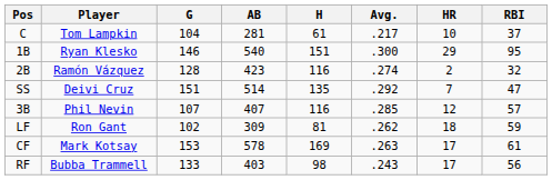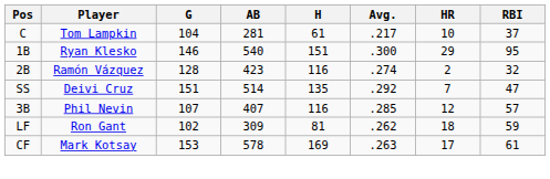 <table class="wikitable sortable">
 <tr>
 <th bgcolor="#DDDDFF" width="5%">Pos</th>
 <th bgcolor="#DDDDFF" width="16%">Player</th>
 <th bgcolor="#DDDDFF" width="9%">G</th>
 <th bgcolor="#DDDDFF" width="9%">AB</th>
 <th bgcolor="#DDDDFF" width="9%">H</th>
 <th bgcolor="#DDDDFF" width="9%">Avg.</th>
 <th bgcolor="#DDDDFF" width="9%">HR</th>
 <th bgcolor="#DDDDFF" width="9%">RBI</th>
 </tr>
 <tr align="center">
 <td>C</td>
 <td><a href='#'>Tom Lampkin</a></td>
 <td>104</td>
 <td>281</td>
 <td>61</td>
 <td>.217</td>
 <td>10</td>
 <td>37</td>
 </tr>
 <tr align=center>
 <td>1B</td>
 <td><a href='#'>Ryan Klesko</a></td>
 <td>146</td>
 <td>540</td>
 <td>151</td>
 <td>.300</td>
 <td>29</td>
 <td>95</td>
 </tr>
 <tr align=center>
 <td>2B</td>
 <td><a href='#'>Ramón Vázquez</a></td>
 <td>128</td>
 <td>423</td>
 <td>116</td>
 <td>.274</td>
 <td>2</td>
 <td>32</td>
 </tr>
 <tr align=center>
 <td>SS</td>
 <td><a href='#'>Deivi Cruz</a></td>
 <td>151</td>
 <td>514</td>
 <td>135</td>
 <td>.292</td>
 <td>7</td>
 <td>47</td>
 </tr>
 <tr align=center>
 <td>3B</td>
 <td><a href='#'>Phil Nevin</a></td>
 <td>107</td>
 <td>407</td>
 <td>116</td>
 <td>.285</td>
 <td>12</td>
 <td>57</td>
 </tr>
 <tr align=center>
 <td>LF</td>
 <td><a href='#'>Ron Gant</a></td>
 <td>102</td>
 <td>309</td>
 <td>81</td>
 <td>.262</td>
 <td>18</td>
 <td>59</td>
 </tr>
 <tr align=center>
 <td>CF</td>
 <td><a href='#'>Mark Kotsay</a></td>
 <td>153</td>
 <td>578</td>
 <td>169</td>
 <td>.263</td>
 <td>17</td>
 <td>61</td>
 </tr>
-<tr align=center>
-<td>RF</td>
-<td><a href='#'>Bubba Trammell</a></td>
-<td>133</td>
-<td>403</td>
-<td>98</td>
-<td>.243</td>
-<td>17</td>
-<td>56</td>
-</tr>
 </table>
